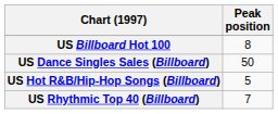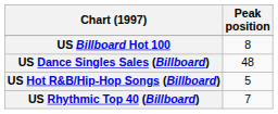 <table class="wikitable sortable plainrowheaders" style="text-align:center">
 <tr>
 <th>Chart (1997)</th>
 <th>Peak<br>position</th>
 </tr>
 <tr>
 </tr>
 <tr>
 </tr>
 <tr>
 </tr>
 <tr>
 </tr>
 <tr>
 </tr>
 <tr>
 <th scope="row">US <a href='#'><em>Billboard</em> Hot 100</a></th>
 <td>8</td>
 </tr>
 <tr>
 <th scope="row">US <a href='#'>Dance Singles Sales</a> (<em><a href='#'>Billboard</a></em>)</th>
-<td>50</td>
+<td>48</td>
 </tr>
 <tr>
 <th scope="row">US <a href='#'>Hot R&B/Hip-Hop Songs</a> (<em><a href='#'>Billboard</a></em>)</th>
 <td>5</td>
 </tr>
 <tr>
 <th scope="row">US <a href='#'>Rhythmic Top 40</a> (<em><a href='#'>Billboard</a></em>)</th>
 <td>7</td>
 </tr>
 </table>
